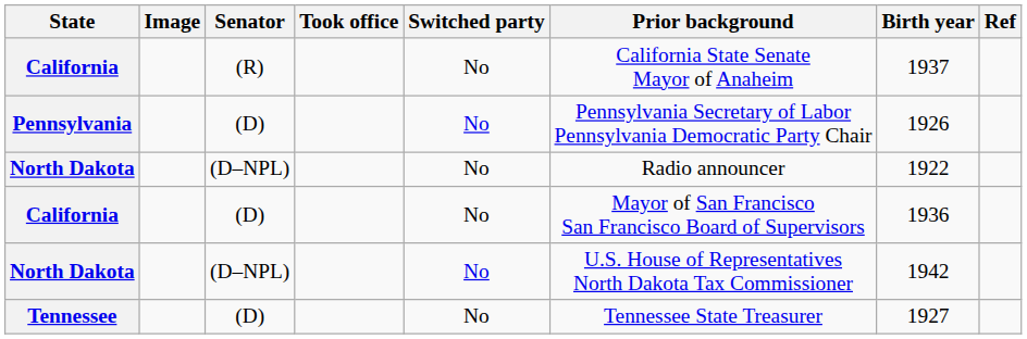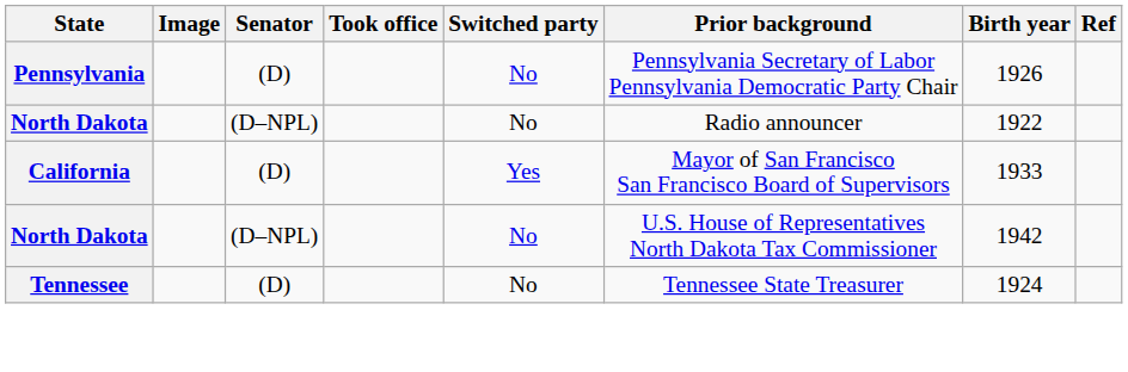 <table class="sortable wikitable" style="text-align:center">
 <tr>
 <th>State</th>
 <th>Image</th>
 <th>Senator</th>
 <th>Took office</th>
 <th>Switched party</th>
 <th>Prior background</th>
 <th>Birth year</th>
 <th>Ref</th>
-</tr>
-<tr>
-<th><a href='#'>California</a></th>
-<td></td>
-<td> (R)</td>
-<td></td>
-<td>No<br></td>
-<td><a href='#'>California State Senate</a><br><a href='#'>Mayor</a> of <a href='#'>Anaheim</a></td>
-<td>1937</td>
-<td></td>
 </tr>
 <tr>
 <th><a href='#'>Pennsylvania</a></th>
 <td></td>
 <td> (D)</td>
 <td></td>
 <td><a href='#'>No</a><br></td>
 <td><a href='#'>Pennsylvania Secretary of Labor</a><br><a href='#'>Pennsylvania Democratic Party</a> Chair</td>
 <td>1926</td>
 <td></td>
 </tr>
 <tr>
 <th><a href='#'>North Dakota</a></th>
 <td></td>
 <td> (D–NPL)</td>
 <td></td>
 <td>No<br></td>
 <td>Radio announcer</td>
 <td>1922</td>
 <td></td>
 </tr>
 <tr>
 <th><a href='#'>California</a></th>
 <td></td>
 <td> (D)</td>
 <td></td>
-<td>No<br></td>
+<td><a href='#'>Yes</a><br></td>
 <td><a href='#'>Mayor</a> of <a href='#'>San Francisco</a><br><a href='#'>San Francisco Board of Supervisors</a></td>
-<td>1936</td>
+<td>1933</td>
 <td></td>
 </tr>
 <tr>
 <th><a href='#'>North Dakota</a></th>
 <td></td>
 <td> (D–NPL)</td>
 <td></td>
 <td><a href='#'>No</a><br></td>
 <td><a href='#'>U.S. House of Representatives</a><br><a href='#'>North Dakota Tax Commissioner</a></td>
 <td>1942</td>
 <td></td>
 </tr>
 <tr>
 <th><a href='#'>Tennessee</a></th>
 <td></td>
 <td> (D)</td>
 <td></td>
 <td>No<br></td>
 <td><a href='#'>Tennessee State Treasurer</a></td>
-<td>1927</td>
+<td>1924</td>
 <td></td>
 </tr>
 </table>
